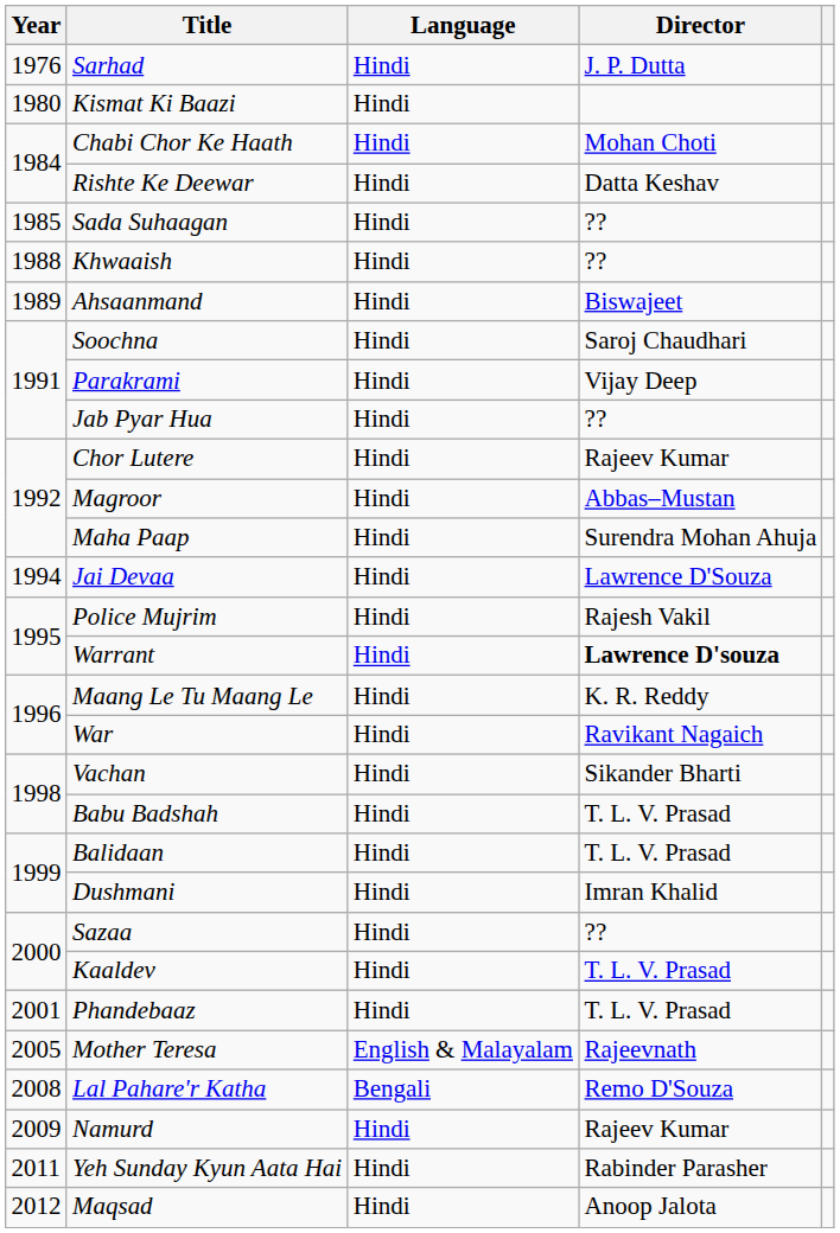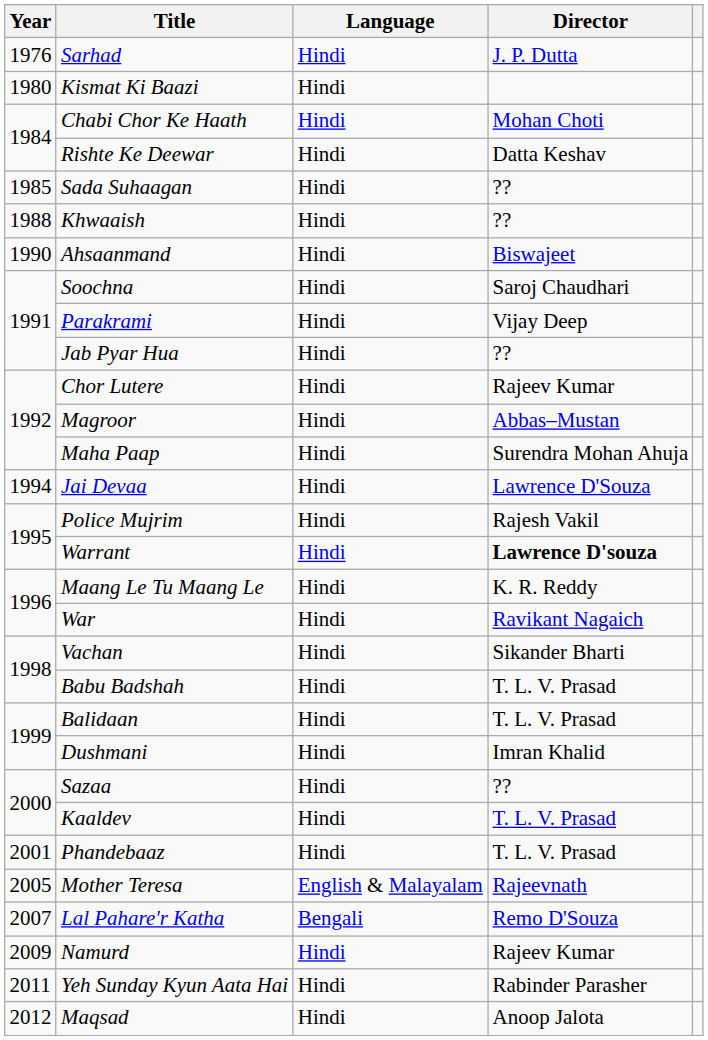 <table class="wikitable">
 <tr>
 <th>Year</th>
 <th>Title</th>
 <th>Language</th>
 <th>Director</th>
 <th></th>
 </tr>
 <tr>
 <td>1976</td>
 <td><em><a href='#'>Sarhad</a></em></td>
 <td><a href='#'>Hindi</a></td>
 <td><a href='#'>J. P. Dutta</a></td>
 <td></td>
 </tr>
 <tr>
 <td>1980</td>
 <td><em>Kismat Ki Baazi</em></td>
 <td>Hindi</td>
 <td></td>
 <td></td>
 </tr>
 <tr>
 <td rowspan="2">1984</td>
 <td><em>Chabi Chor Ke Haath</em></td>
 <td><a href='#'>Hindi</a></td>
 <td><a href='#'>Mohan Choti</a></td>
 <td></td>
 </tr>
 <tr>
 <td><em>Rishte Ke Deewar</em></td>
 <td>Hindi</td>
 <td>Datta Keshav</td>
 <td></td>
 </tr>
 <tr>
 <td>1985</td>
 <td><em>Sada Suhaagan</em></td>
 <td>Hindi</td>
 <td>??</td>
 <td></td>
 </tr>
 <tr>
 <td>1988</td>
 <td><em>Khwaaish</em></td>
 <td>Hindi</td>
 <td>??</td>
 <td></td>
 </tr>
 <tr>
-<td>1989</td>
+<td>1990</td>
 <td><em>Ahsaanmand</em></td>
 <td>Hindi</td>
 <td><a href='#'>Biswajeet</a></td>
 <td></td>
 </tr>
 <tr>
 <td rowspan="3">1991</td>
 <td><em>Soochna</em></td>
 <td>Hindi</td>
 <td>Saroj Chaudhari</td>
 <td></td>
 </tr>
 <tr>
 <td><em><a href='#'>Parakrami</a></em></td>
 <td>Hindi</td>
 <td>Vijay Deep</td>
 <td></td>
 </tr>
 <tr>
 <td><em>Jab Pyar Hua</em></td>
 <td>Hindi</td>
 <td>??</td>
 <td></td>
 </tr>
 <tr>
 <td rowspan="3">1992</td>
 <td><em>Chor Lutere</em></td>
 <td>Hindi</td>
 <td>Rajeev Kumar</td>
 <td></td>
 </tr>
 <tr>
 <td><em>Magroor</em></td>
 <td>Hindi</td>
 <td><a href='#'>Abbas–Mustan</a></td>
 <td></td>
 </tr>
 <tr>
 <td><em>Maha Paap</em></td>
 <td>Hindi</td>
 <td>Surendra Mohan Ahuja</td>
 <td></td>
 </tr>
 <tr>
 <td>1994</td>
 <td><em><a href='#'>Jai Devaa</a></em></td>
 <td>Hindi</td>
 <td><a href='#'>Lawrence D'Souza</a></td>
 <td></td>
 </tr>
 <tr>
 <td rowspan="2">1995</td>
 <td><em>Police Mujrim</em></td>
 <td>Hindi</td>
 <td>Rajesh Vakil</td>
 <td></td>
 </tr>
 <tr>
 <td><em>Warrant</em></td>
 <td><a href='#'>Hindi</a></td>
 <td><strong>Lawrence D'souza</strong></td>
 <td></td>
 </tr>
 <tr>
 <td rowspan="2">1996</td>
 <td><em>Maang Le Tu Maang Le</em></td>
 <td>Hindi</td>
 <td>K. R. Reddy</td>
 <td></td>
 </tr>
 <tr>
 <td><em>War</em></td>
 <td>Hindi</td>
 <td><a href='#'>Ravikant Nagaich</a></td>
 <td></td>
 </tr>
 <tr>
 <td rowspan="2">1998</td>
 <td><em>Vachan</em></td>
 <td>Hindi</td>
 <td>Sikander Bharti</td>
 <td></td>
 </tr>
 <tr>
 <td><em>Babu Badshah</em></td>
 <td>Hindi</td>
 <td>T. L. V. Prasad</td>
 <td></td>
 </tr>
 <tr>
 <td rowspan="2">1999</td>
 <td><em>Balidaan</em></td>
 <td>Hindi</td>
 <td>T. L. V. Prasad</td>
 <td></td>
 </tr>
 <tr>
 <td><em>Dushmani</em></td>
 <td>Hindi</td>
 <td>Imran Khalid</td>
 <td></td>
 </tr>
 <tr>
 <td rowspan="2">2000</td>
 <td><em>Sazaa</em></td>
 <td>Hindi</td>
 <td>??</td>
 <td></td>
 </tr>
 <tr>
 <td><em>Kaaldev</em></td>
 <td>Hindi</td>
 <td><a href='#'>T. L. V. Prasad</a></td>
 <td></td>
 </tr>
 <tr>
 <td>2001</td>
 <td><em>Phandebaaz</em></td>
 <td>Hindi</td>
 <td>T. L. V. Prasad</td>
 <td></td>
 </tr>
 <tr>
 <td>2005</td>
 <td><em>Mother Teresa</em></td>
 <td><a href='#'>English</a> & <a href='#'>Malayalam</a></td>
 <td><a href='#'>Rajeevnath</a></td>
 <td></td>
 </tr>
 <tr>
-<td>2008</td>
+<td>2007</td>
 <td><em><a href='#'>Lal Pahare'r Katha</a></em></td>
 <td><a href='#'>Bengali</a></td>
 <td><a href='#'>Remo D'Souza</a></td>
 <td></td>
 </tr>
 <tr>
 <td>2009</td>
 <td><em>Namurd</em></td>
 <td><a href='#'>Hindi</a></td>
 <td>Rajeev Kumar</td>
 <td></td>
 </tr>
 <tr>
 <td>2011</td>
 <td><em>Yeh Sunday Kyun Aata Hai</em></td>
 <td>Hindi</td>
 <td>Rabinder Parasher</td>
 <td></td>
 </tr>
 <tr>
 <td>2012</td>
 <td><em>Maqsad</em></td>
 <td>Hindi</td>
 <td>Anoop Jalota</td>
 <td></td>
 </tr>
 </table>
